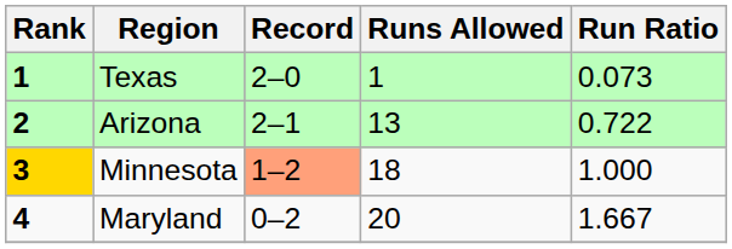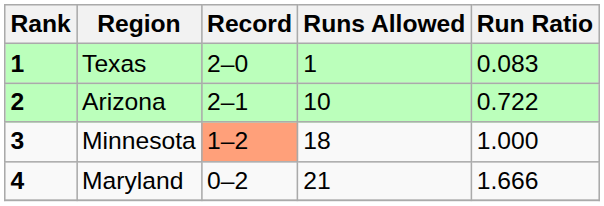 <table class="wikitable">
 <tr>
 <th>Rank</th>
 <th>Region</th>
 <th>Record</th>
 <th>Runs Allowed</th>
 <th>Run Ratio</th>
 </tr>
 <tr bgcolor=#bbffbb>
 <td><strong>1</strong></td>
 <td> Texas</td>
 <td>2–0</td>
 <td>1</td>
-<td>0.073</td>
+<td>0.083</td>
 </tr>
 <tr bgcolor=#bbffbb>
 <td><strong>2</strong></td>
 <td> Arizona</td>
 <td>2–1</td>
-<td>13</td>
+<td>10</td>
 <td>0.722</td>
 </tr>
 <tr>
-<td style="background: gold;"><strong>3</strong></td>
+<td><strong>3</strong></td>
 <td> Minnesota</td>
 <td style="background: lightsalmon;">1–2</td>
 <td>18</td>
 <td>1.000</td>
 </tr>
 <tr>
 <td><strong>4</strong></td>
 <td> Maryland</td>
 <td>0–2</td>
-<td>20</td>
-<td>1.667</td>
+<td>21</td>
+<td>1.666</td>
 </tr>
 <tr>
 </tr>
 </table>
